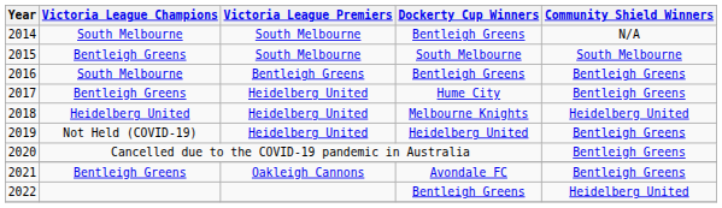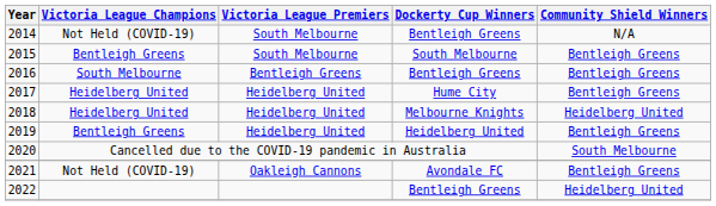 <table class="wikitable" style="text-align: center; font-size:90%">
 <tr>
 <th>Year</th>
 <th><a href='#'>Victoria League Champions</a></th>
 <th><a href='#'>Victoria League Premiers</a></th>
 <th><a href='#'>Dockerty Cup Winners</a></th>
 <th><a href='#'>Community Shield Winners</a></th>
 </tr>
 <tr>
 <td>2014</td>
-<td><a href='#'>South Melbourne</a></td>
+<td>Not Held (COVID-19)</td>
 <td><a href='#'>South Melbourne</a></td>
 <td><a href='#'>Bentleigh Greens</a></td>
 <td>N/A</td>
 </tr>
 <tr>
 <td>2015</td>
 <td><a href='#'>Bentleigh Greens</a></td>
 <td><a href='#'>South Melbourne</a></td>
 <td><a href='#'>South Melbourne</a></td>
-<td><a href='#'>South Melbourne</a></td>
+<td><a href='#'>Bentleigh Greens</a></td>
 </tr>
 <tr>
 <td>2016</td>
 <td><a href='#'>South Melbourne</a></td>
 <td><a href='#'>Bentleigh Greens</a></td>
 <td><a href='#'>Bentleigh Greens</a></td>
 <td><a href='#'>Bentleigh Greens</a></td>
 </tr>
 <tr>
 <td>2017</td>
-<td><a href='#'>Bentleigh Greens</a></td>
+<td><a href='#'>Heidelberg United</a></td>
 <td><a href='#'>Heidelberg United</a></td>
 <td><a href='#'>Hume City</a></td>
 <td><a href='#'>Bentleigh Greens</a></td>
 </tr>
 <tr>
 <td>2018</td>
 <td><a href='#'>Heidelberg United</a></td>
 <td><a href='#'>Heidelberg United</a></td>
 <td><a href='#'>Melbourne Knights</a></td>
 <td><a href='#'>Heidelberg United</a></td>
 </tr>
 <tr>
 <td>2019</td>
-<td>Not Held (COVID-19)</td>
+<td><a href='#'>Bentleigh Greens</a></td>
 <td><a href='#'>Heidelberg United</a></td>
 <td><a href='#'>Heidelberg United</a></td>
 <td><a href='#'>Bentleigh Greens</a></td>
 </tr>
 <tr>
 <td>2020</td>
 <td colspan=3>Cancelled due to the COVID-19 pandemic in Australia</td>
-<td><a href='#'>Bentleigh Greens</a></td>
+<td><a href='#'>South Melbourne</a></td>
 </tr>
 <tr>
 </tr>
 <tr>
 <td>2021</td>
-<td><a href='#'>Bentleigh Greens</a></td>
+<td>Not Held (COVID-19)</td>
 <td><a href='#'>Oakleigh Cannons</a></td>
 <td><a href='#'>Avondale FC</a></td>
 <td><a href='#'>Bentleigh Greens</a></td>
 </tr>
 <tr>
 <td>2022</td>
 <td></td>
 <td></td>
 <td><a href='#'>Bentleigh Greens</a></td>
 <td><a href='#'>Heidelberg United</a></td>
 </tr>
 <tr>
 </tr>
 </table>
